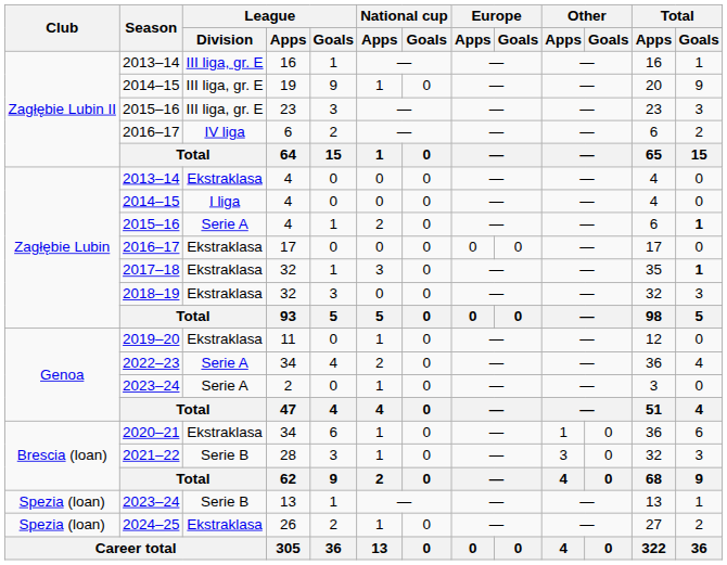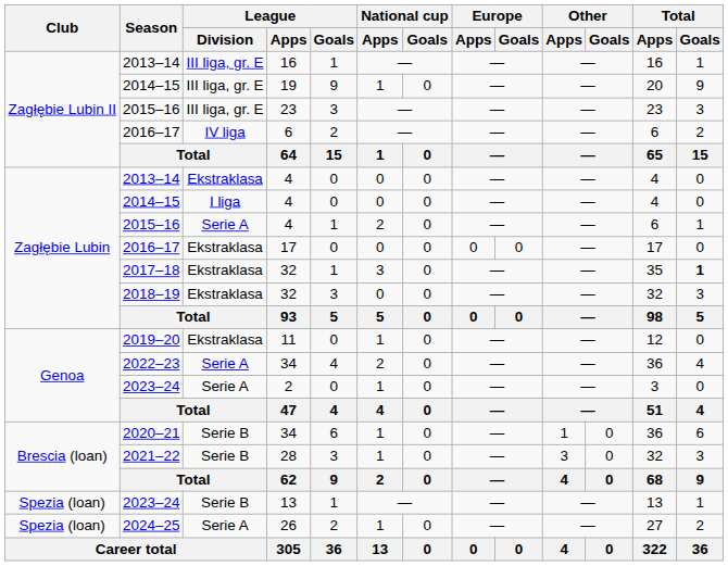 <table class="wikitable" style="text-align: center">
 <tr>
 <th rowspan="2">Club</th>
 <th rowspan="2">Season</th>
 <th colspan="3">League</th>
 <th colspan="2">National cup</th>
 <th colspan="2">Europe</th>
 <th colspan="2">Other</th>
 <th colspan="2">Total</th>
 </tr>
 <tr>
 <th>Division</th>
 <th>Apps</th>
 <th>Goals</th>
 <th>Apps</th>
 <th>Goals</th>
 <th>Apps</th>
 <th>Goals</th>
 <th>Apps</th>
 <th>Goals</th>
 <th>Apps</th>
 <th>Goals</th>
 </tr>
 <tr>
 <td rowspan="5"><a href='#'>Zagłębie Lubin II</a></td>
 <td>2013–14</td>
 <td><a href='#'>III liga, gr. E</a></td>
 <td>16</td>
 <td>1</td>
 <td colspan="2">—</td>
 <td colspan="2">—</td>
 <td colspan="2">—</td>
 <td>16</td>
 <td>1</td>
 </tr>
 <tr>
 <td>2014–15</td>
 <td>III liga, gr. E</td>
 <td>19</td>
 <td>9</td>
 <td>1</td>
 <td>0</td>
 <td colspan="2">—</td>
 <td colspan="2">—</td>
 <td>20</td>
 <td>9</td>
 </tr>
 <tr>
 <td>2015–16</td>
 <td>III liga, gr. E</td>
 <td>23</td>
 <td>3</td>
 <td colspan="2">—</td>
 <td colspan="2">—</td>
 <td colspan="2">—</td>
 <td>23</td>
 <td>3</td>
 </tr>
 <tr>
 <td>2016–17</td>
 <td><a href='#'>IV liga</a></td>
 <td>6</td>
 <td>2</td>
 <td colspan="2">—</td>
 <td colspan="2">—</td>
 <td colspan="2">—</td>
 <td>6</td>
 <td>2</td>
 </tr>
 <tr>
 <th colspan="2">Total</th>
 <th>64</th>
 <th>15</th>
 <th>1</th>
 <th>0</th>
 <th colspan="2">—</th>
 <th colspan="2">—</th>
 <th>65</th>
 <th>15</th>
 </tr>
 <tr>
 <td rowspan="7"><a href='#'>Zagłębie Lubin</a></td>
 <td><a href='#'>2013–14</a></td>
 <td><a href='#'>Ekstraklasa</a></td>
 <td>4</td>
 <td>0</td>
 <td>0</td>
 <td>0</td>
 <td colspan="2">—</td>
 <td colspan="2">—</td>
 <td>4</td>
 <td>0</td>
 </tr>
 <tr>
 <td><a href='#'>2014–15</a></td>
 <td><a href='#'>I liga</a></td>
 <td>4</td>
 <td>0</td>
 <td>0</td>
 <td>0</td>
 <td colspan="2">—</td>
 <td colspan="2">—</td>
 <td>4</td>
 <td>0</td>
 </tr>
 <tr>
 <td><a href='#'>2015–16</a></td>
 <td><a href='#'>Serie A</a></td>
 <td>4</td>
 <td>1</td>
 <td>2</td>
 <td>0</td>
 <td colspan="2">—</td>
 <td colspan="2">—</td>
 <td>6</td>
-<td><strong>1</strong></td>
+<td>1</td>
 </tr>
 <tr>
 <td><a href='#'>2016–17</a></td>
 <td>Ekstraklasa</td>
 <td>17</td>
 <td>0</td>
 <td>0</td>
 <td>0</td>
 <td>0</td>
 <td>0</td>
 <td colspan="2">—</td>
 <td>17</td>
 <td>0</td>
 </tr>
 <tr>
 <td><a href='#'>2017–18</a></td>
 <td>Ekstraklasa</td>
 <td>32</td>
 <td>1</td>
 <td>3</td>
 <td>0</td>
 <td colspan="2">—</td>
 <td colspan="2">—</td>
 <td>35</td>
 <td><strong>1</strong></td>
 </tr>
 <tr>
 <td><a href='#'>2018–19</a></td>
 <td>Ekstraklasa</td>
 <td>32</td>
 <td>3</td>
 <td>0</td>
 <td>0</td>
 <td colspan="2">—</td>
 <td colspan="2">—</td>
 <td>32</td>
 <td>3</td>
 </tr>
 <tr>
 <th colspan="2">Total</th>
 <th>93</th>
 <th>5</th>
 <th>5</th>
 <th>0</th>
 <th>0</th>
 <th>0</th>
 <th colspan="2">—</th>
 <th>98</th>
 <th>5</th>
 </tr>
 <tr>
 <td rowspan="4"><a href='#'>Genoa</a></td>
 <td><a href='#'>2019–20</a></td>
 <td>Ekstraklasa</td>
 <td>11</td>
 <td>0</td>
 <td>1</td>
 <td>0</td>
 <td colspan="2">—</td>
 <td colspan="2">—</td>
 <td>12</td>
 <td>0</td>
 </tr>
 <tr>
 <td><a href='#'>2022–23</a></td>
 <td><a href='#'>Serie A</a></td>
 <td>34</td>
 <td>4</td>
 <td>2</td>
 <td>0</td>
 <td colspan="2">—</td>
 <td colspan="2">—</td>
 <td>36</td>
 <td>4</td>
 </tr>
 <tr>
 <td><a href='#'>2023–24</a></td>
 <td>Serie A</td>
 <td>2</td>
 <td>0</td>
 <td>1</td>
 <td>0</td>
 <td colspan="2">—</td>
 <td colspan="2">—</td>
 <td>3</td>
 <td>0</td>
 </tr>
 <tr>
 <th colspan="2">Total</th>
 <th>47</th>
 <th>4</th>
 <th>4</th>
 <th>0</th>
 <th colspan="2">—</th>
 <th colspan="2">—</th>
 <th>51</th>
 <th>4</th>
 </tr>
 <tr>
 <td rowspan="3"><a href='#'>Brescia</a> (loan)</td>
 <td><a href='#'>2020–21</a></td>
-<td>Ekstraklasa</td>
+<td>Serie B</td>
 <td>34</td>
 <td>6</td>
 <td>1</td>
 <td>0</td>
 <td colspan="2">—</td>
 <td>1</td>
 <td>0</td>
 <td>36</td>
 <td>6</td>
 </tr>
 <tr>
 <td><a href='#'>2021–22</a></td>
 <td>Serie B</td>
 <td>28</td>
 <td>3</td>
 <td>1</td>
 <td>0</td>
 <td colspan="2">—</td>
 <td>3</td>
 <td>0</td>
 <td>32</td>
 <td>3</td>
 </tr>
 <tr>
 <th colspan="2">Total</th>
 <th>62</th>
 <th>9</th>
 <th>2</th>
 <th>0</th>
 <th colspan="2">—</th>
 <th>4</th>
 <th>0</th>
 <th>68</th>
 <th>9</th>
 </tr>
 <tr>
 <td><a href='#'>Spezia</a> (loan)</td>
 <td><a href='#'>2023–24</a></td>
 <td>Serie B</td>
 <td>13</td>
 <td>1</td>
 <td colspan="2">—</td>
 <td colspan="2">—</td>
 <td colspan="2">—</td>
 <td>13</td>
 <td>1</td>
 </tr>
 <tr>
 <td><a href='#'>Spezia</a> (loan)</td>
 <td><a href='#'>2024–25</a></td>
-<td><a href='#'>Ekstraklasa</a></td>
+<td>Serie A</td>
 <td>26</td>
 <td>2</td>
 <td>1</td>
 <td>0</td>
 <td colspan="2">—</td>
 <td colspan="2">—</td>
 <td>27</td>
 <td>2</td>
 </tr>
 <tr>
 <th colspan="3">Career total</th>
 <th>305</th>
 <th>36</th>
 <th>13</th>
 <th>0</th>
 <th>0</th>
 <th>0</th>
 <th>4</th>
 <th>0</th>
 <th>322</th>
 <th>36</th>
 </tr>
 </table>
